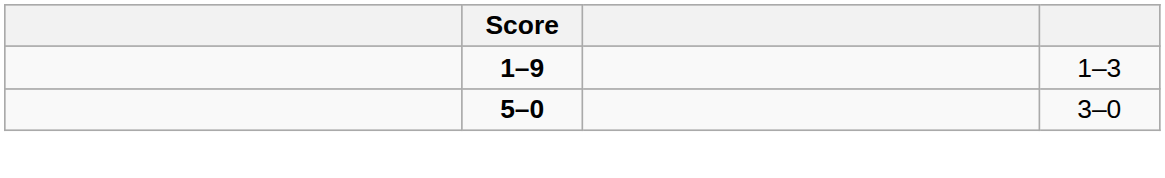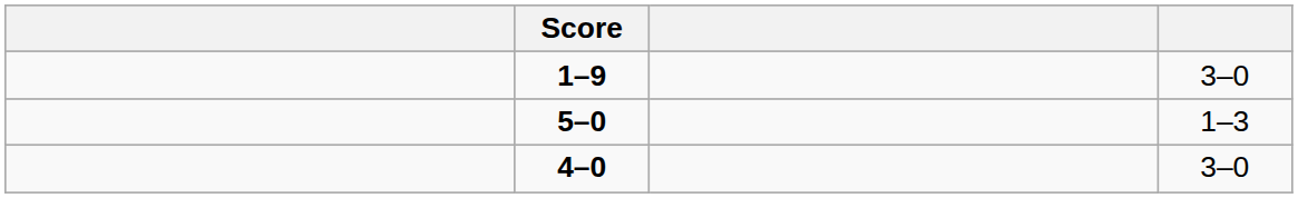 <table class="wikitable" style="text-align: center; ">
 <tr>
 <th align="right" width="270"></th>
 <th width="65">Score</th>
 <th align="left" width="270"></th>
 <th width="65"></th>
 </tr>
 <tr>
 <td align="left"></td>
 <td><strong>1–9</strong></td>
 <td align="left"><strong></strong></td>
-<td>1–3 <strong></strong></td>
+<td>3–0 <strong></strong></td>
 </tr>
 <tr>
 <td align="left"><strong></strong></td>
 <td><strong>5–0</strong></td>
 <td align="left"></td>
+<td>1–3 <strong></strong></td>
+</tr>
+<tr>
+<td align="left"><strong></strong></td>
+<td><strong>4–0</strong></td>
+<td align="left"></td>
 <td>3–0 <strong></strong></td>
 </tr>
 </table>
